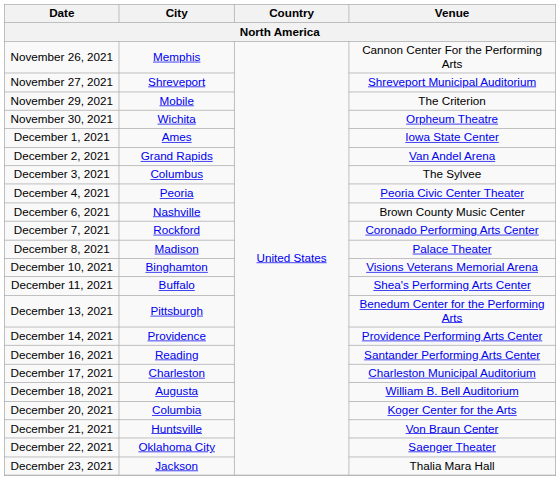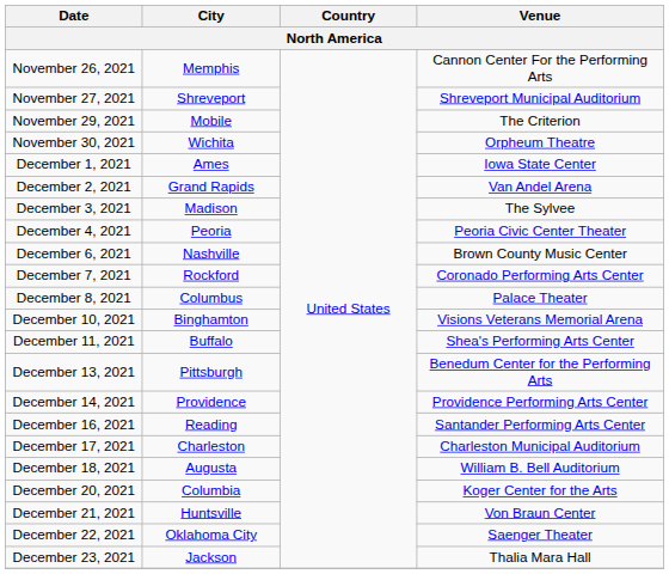 <table class="wikitable" style="text-align:center;">
 <tr>
 <th width="150">Date</th>
 <th width="150">City</th>
 <th width="150">Country</th>
 <th width="275">Venue</th>
 </tr>
 <tr>
 <th colspan="4">North America</th>
 </tr>
 <tr>
 <td>November 26, 2021</td>
 <td><a href='#'>Memphis</a></td>
 <td rowspan="22"><a href='#'>United States</a></td>
 <td>Cannon Center For the Performing Arts</td>
 </tr>
 <tr>
 <td>November 27, 2021</td>
 <td><a href='#'>Shreveport</a></td>
 <td><a href='#'>Shreveport Municipal Auditorium</a></td>
 </tr>
 <tr>
 <td>November 29, 2021</td>
 <td><a href='#'>Mobile</a></td>
 <td>The Criterion</td>
 </tr>
 <tr>
 <td>November 30, 2021</td>
 <td><a href='#'>Wichita</a></td>
 <td><a href='#'>Orpheum Theatre</a></td>
 </tr>
 <tr>
 <td>December 1, 2021</td>
 <td><a href='#'>Ames</a></td>
 <td><a href='#'>Iowa State Center</a></td>
 </tr>
 <tr>
 <td>December 2, 2021</td>
 <td><a href='#'>Grand Rapids</a></td>
 <td><a href='#'>Van Andel Arena</a></td>
 </tr>
 <tr>
 <td>December 3, 2021</td>
-<td><a href='#'>Columbus</a></td>
+<td><a href='#'>Madison</a></td>
 <td>The Sylvee</td>
 </tr>
 <tr>
 <td>December 4, 2021</td>
 <td><a href='#'>Peoria</a></td>
 <td><a href='#'>Peoria Civic Center Theater</a></td>
 </tr>
 <tr>
 <td>December 6, 2021</td>
 <td><a href='#'>Nashville</a></td>
 <td>Brown County Music Center</td>
 </tr>
 <tr>
 <td>December 7, 2021</td>
 <td><a href='#'>Rockford</a></td>
 <td><a href='#'>Coronado Performing Arts Center</a></td>
 </tr>
 <tr>
 <td>December 8, 2021</td>
-<td><a href='#'>Madison</a></td>
+<td><a href='#'>Columbus</a></td>
 <td><a href='#'>Palace Theater</a></td>
 </tr>
 <tr>
 <td>December 10, 2021</td>
 <td><a href='#'>Binghamton</a></td>
 <td><a href='#'>Visions Veterans Memorial Arena</a></td>
 </tr>
 <tr>
 <td>December 11, 2021</td>
 <td><a href='#'>Buffalo</a></td>
 <td><a href='#'>Shea's Performing Arts Center</a></td>
 </tr>
 <tr>
 <td>December 13, 2021</td>
 <td><a href='#'>Pittsburgh</a></td>
 <td><a href='#'>Benedum Center for the Performing Arts</a></td>
 </tr>
 <tr>
 <td>December 14, 2021</td>
 <td><a href='#'>Providence</a></td>
 <td><a href='#'>Providence Performing Arts Center</a></td>
 </tr>
 <tr>
 <td>December 16, 2021</td>
 <td><a href='#'>Reading</a></td>
 <td><a href='#'>Santander Performing Arts Center</a></td>
 </tr>
 <tr>
 <td>December 17, 2021</td>
 <td><a href='#'>Charleston</a></td>
 <td><a href='#'>Charleston Municipal Auditorium</a></td>
 </tr>
 <tr>
 <td>December 18, 2021</td>
 <td><a href='#'>Augusta</a></td>
 <td><a href='#'>William B. Bell Auditorium</a></td>
 </tr>
 <tr>
 <td>December 20, 2021</td>
 <td><a href='#'>Columbia</a></td>
 <td><a href='#'>Koger Center for the Arts</a></td>
 </tr>
 <tr>
 <td>December 21, 2021</td>
 <td><a href='#'>Huntsville</a></td>
 <td><a href='#'>Von Braun Center</a></td>
 </tr>
 <tr>
 <td>December 22, 2021</td>
 <td><a href='#'>Oklahoma City</a></td>
 <td><a href='#'>Saenger Theater</a></td>
 </tr>
 <tr>
 <td>December 23, 2021</td>
 <td><a href='#'>Jackson</a></td>
 <td>Thalia Mara Hall</td>
 </tr>
 <tr>
 </tr>
 </table>
